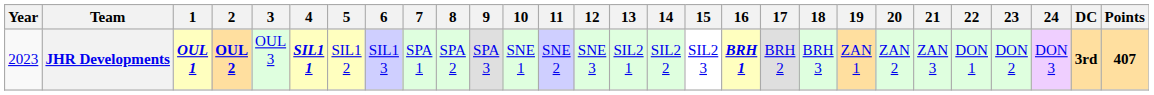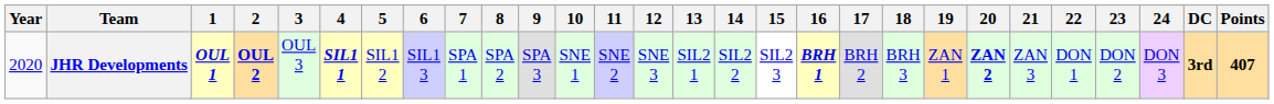 <table class="wikitable" style="text-align:center; font-size:85%">
 <tr>
 <th>Year</th>
 <th>Team</th>
 <th>1</th>
 <th>2</th>
 <th>3</th>
 <th>4</th>
 <th>5</th>
 <th>6</th>
 <th>7</th>
 <th>8</th>
 <th>9</th>
 <th>10</th>
 <th>11</th>
 <th>12</th>
 <th>13</th>
 <th>14</th>
 <th>15</th>
 <th>16</th>
 <th>17</th>
 <th>18</th>
 <th>19</th>
 <th>20</th>
 <th>21</th>
 <th>22</th>
 <th>23</th>
 <th>24</th>
 <th>DC</th>
 <th>Points</th>
 </tr>
 <tr>
-<td><a href='#'>2023</a></td>
+<td><a href='#'>2020</a></td>
 <th nowrap><a href='#'>JHR Developments</a></th>
 <td style="background:#FFFFBF;"><strong><em><a href='#'>OUL<br>1</a></em></strong><br></td>
 <td style="background:#FFDF9F;"><strong><a href='#'>OUL<br>2</a></strong><br></td>
 <td style="background:#DFFFDF;"><a href='#'>OUL<br>3</a><br><br></td>
 <td style="background:#FFFFBF;"><strong><em><a href='#'>SIL1<br>1</a></em><br></strong></td>
 <td style="background:#FFFFBF;"><a href='#'>SIL1<br>2</a><br></td>
 <td style="background:#CFCFFF;"><a href='#'>SIL1<br>3</a><br></td>
 <td style="background:#DFFFDF;"><a href='#'>SPA<br>1</a><br></td>
 <td style="background:#DFFFDF;"><a href='#'>SPA<br>2</a><br></td>
 <td style="background:#DFDFDF;"><a href='#'>SPA<br>3</a><br></td>
 <td style="background:#DFFFDF;"><a href='#'>SNE<br>1</a><br></td>
 <td style="background:#CFCFFF;"><a href='#'>SNE<br>2</a><br></td>
 <td style="background:#DFFFDF;"><a href='#'>SNE<br>3</a><br></td>
 <td style="background:#DFFFDF;"><a href='#'>SIL2<br>1</a><br></td>
 <td style="background:#DFFFDF;"><a href='#'>SIL2<br>2</a><br></td>
 <td style="background:#FFFFFF;"><a href='#'>SIL2<br>3</a><br></td>
 <td style="background:#FFFFBF;"><strong><em><a href='#'>BRH<br>1</a></em></strong><br></td>
 <td style="background:#DFDFDF;"><a href='#'>BRH<br>2</a><br></td>
 <td style="background:#DFFFDF;"><a href='#'>BRH<br>3</a><br></td>
 <td style="background:#FFDF9F;"><a href='#'>ZAN<br>1</a><br></td>
-<td style="background:#DFFFDF;"><a href='#'>ZAN<br>2</a><br></td>
+<td style="background:#DFFFDF;"><strong><a href='#'>ZAN<br>2</a><br></strong></td>
 <td style="background:#DFFFDF;"><a href='#'>ZAN<br>3</a><br></td>
 <td style="background:#DFFFDF;"><a href='#'>DON<br>1</a><br></td>
 <td style="background:#DFFFDF;"><a href='#'>DON<br>2</a><br></td>
 <td style="background:#EFCFFF;"><a href='#'>DON<br>3</a><br></td>
 <th style="background:#FFDF9F;">3rd</th>
 <th style="background:#FFDF9F;">407</th>
 </tr>
 </table>
